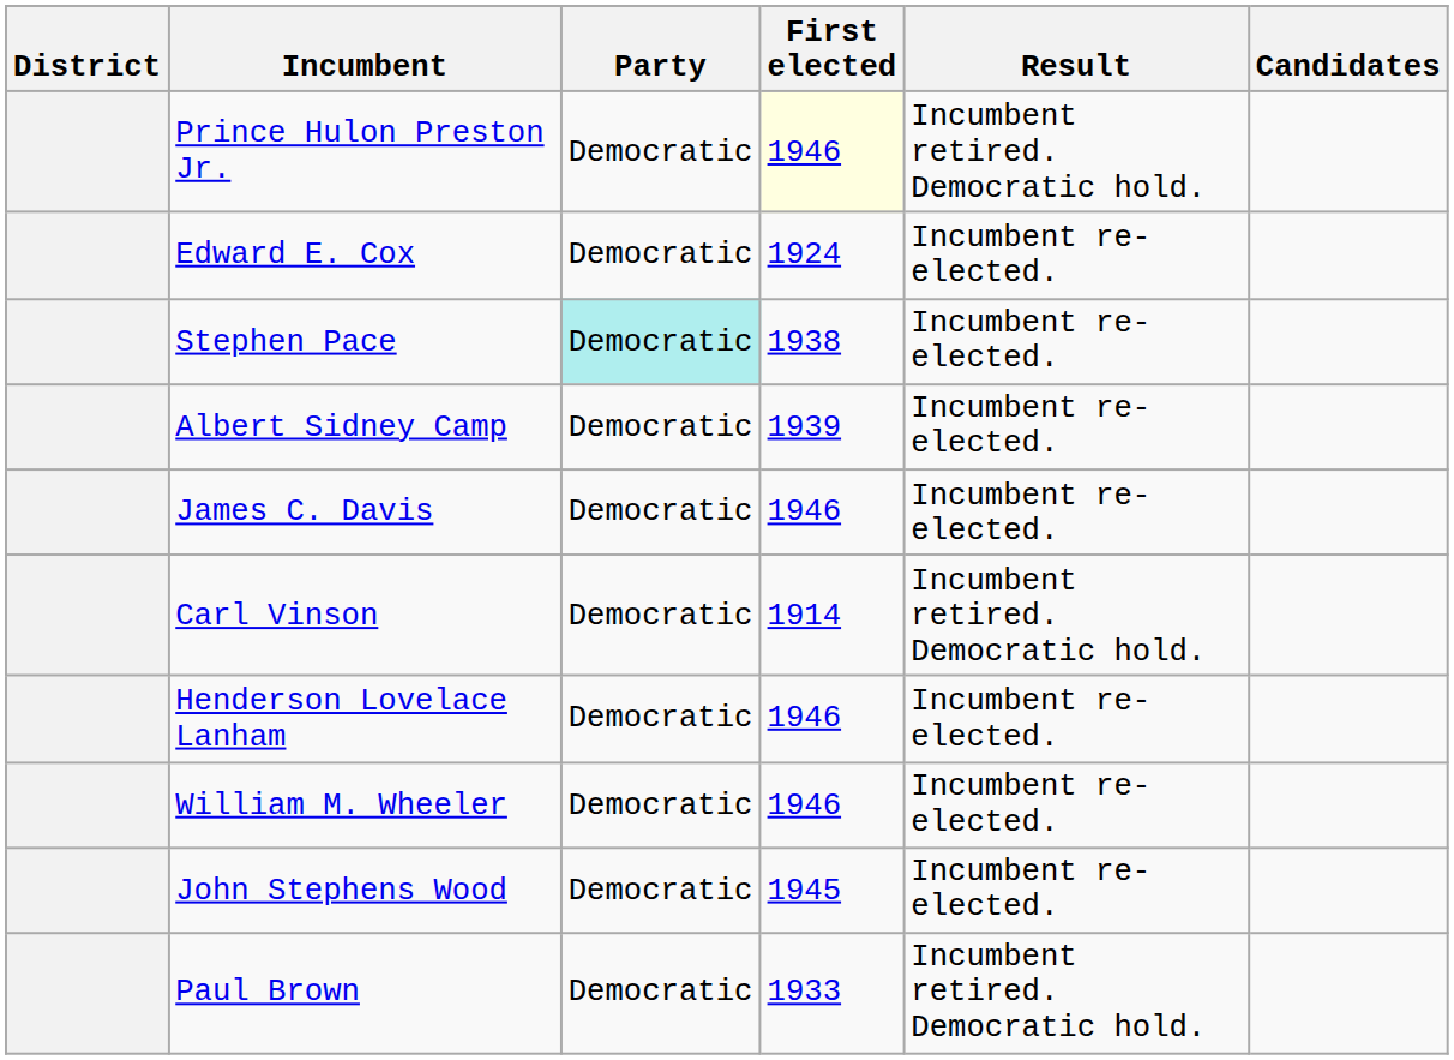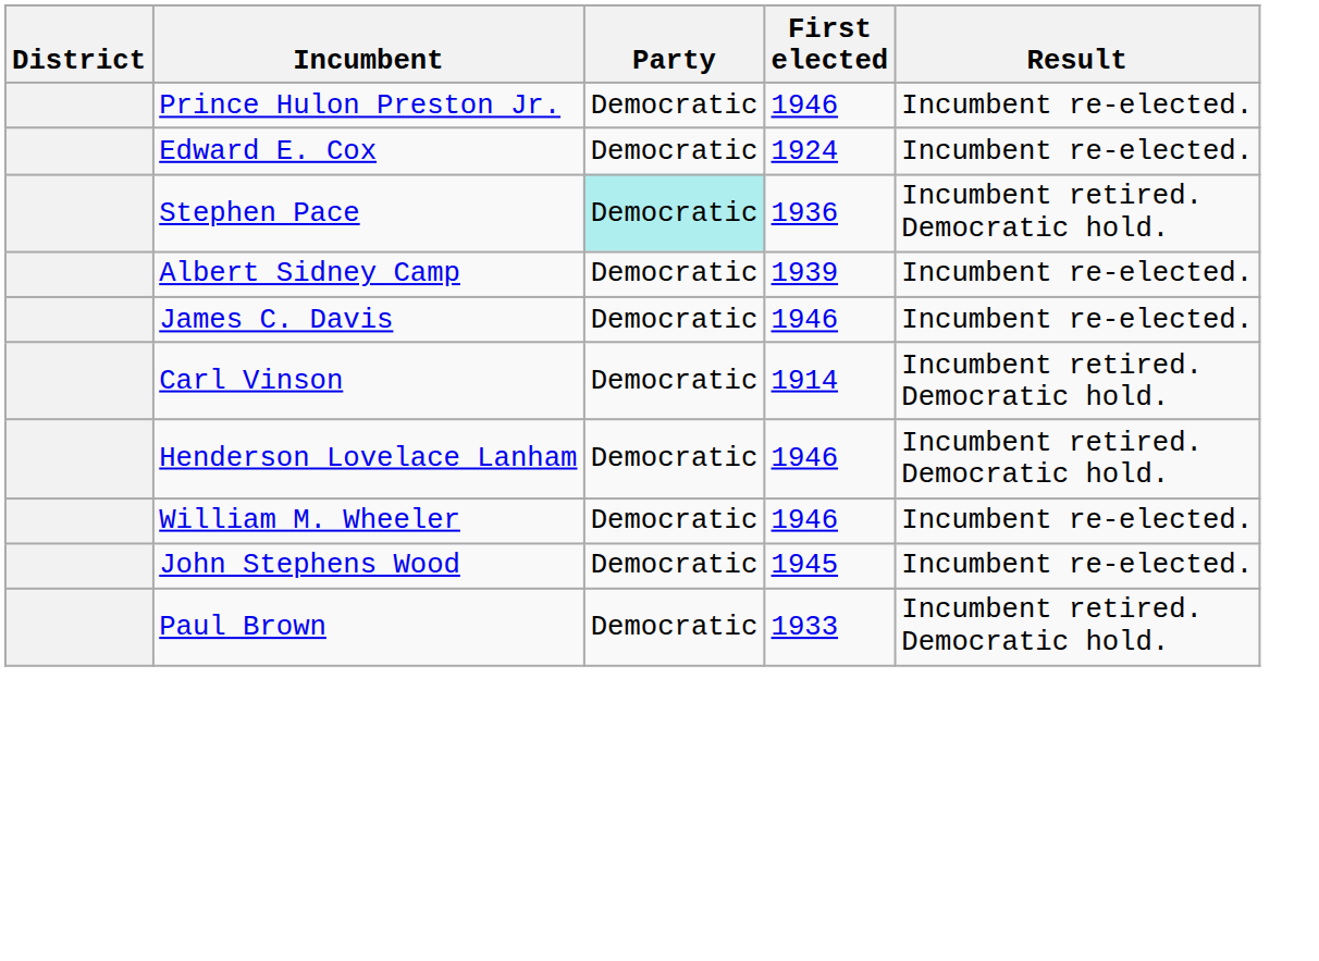 <table class=wikitable>
 <tr valign=bottom>
 <th>District</th>
 <th>Incumbent</th>
 <th>Party</th>
 <th>First<br>elected</th>
 <th>Result</th>
-<th>Candidates</th>
 </tr>
 <tr>
 <th></th>
 <td><a href='#'>Prince Hulon Preston Jr.</a></td>
 <td>Democratic</td>
-<td style="background: lightyellow;"><a href='#'>1946</a></td>
-<td>Incumbent retired.<br>Democratic hold.</td>
-<td nowrap></td>
+<td><a href='#'>1946</a></td>
+<td>Incumbent re-elected.</td>
 </tr>
 <tr>
 <th></th>
 <td><a href='#'>Edward E. Cox</a></td>
 <td>Democratic</td>
 <td><a href='#'>1924</a></td>
 <td>Incumbent re-elected.</td>
-<td nowrap></td>
 </tr>
 <tr>
 <th></th>
 <td><a href='#'>Stephen Pace</a></td>
 <td style="background: paleturquoise;">Democratic</td>
-<td><a href='#'>1938</a></td>
-<td>Incumbent re-elected.</td>
-<td nowrap></td>
+<td><a href='#'>1936</a></td>
+<td>Incumbent retired.<br>Democratic hold.</td>
 </tr>
 <tr>
 <th></th>
 <td><a href='#'>Albert Sidney Camp</a></td>
 <td>Democratic</td>
 <td><a href='#'>1939</a></td>
 <td>Incumbent re-elected.</td>
-<td nowrap></td>
 </tr>
 <tr>
 <th></th>
 <td><a href='#'>James C. Davis</a></td>
 <td>Democratic</td>
 <td><a href='#'>1946</a></td>
 <td>Incumbent re-elected.</td>
-<td nowrap></td>
 </tr>
 <tr>
 <th></th>
 <td><a href='#'>Carl Vinson</a></td>
 <td>Democratic</td>
 <td><a href='#'>1914</a></td>
 <td>Incumbent retired.<br>Democratic hold.</td>
-<td nowrap></td>
 </tr>
 <tr>
 <th></th>
 <td><a href='#'>Henderson Lovelace Lanham</a></td>
 <td>Democratic</td>
 <td><a href='#'>1946</a></td>
-<td>Incumbent re-elected.</td>
-<td nowrap></td>
+<td>Incumbent retired.<br>Democratic hold.</td>
 </tr>
 <tr>
 <th></th>
 <td><a href='#'>William M. Wheeler</a></td>
 <td>Democratic</td>
 <td><a href='#'>1946</a></td>
 <td>Incumbent re-elected.</td>
-<td nowrap></td>
 </tr>
 <tr>
 <th></th>
 <td><a href='#'>John Stephens Wood</a></td>
 <td>Democratic</td>
 <td><a href='#'>1945</a></td>
 <td>Incumbent re-elected.</td>
-<td nowrap></td>
 </tr>
 <tr>
 <th></th>
 <td><a href='#'>Paul Brown</a></td>
 <td>Democratic</td>
 <td><a href='#'>1933</a></td>
 <td>Incumbent retired.<br>Democratic hold.</td>
-<td nowrap></td>
 </tr>
 </table>
